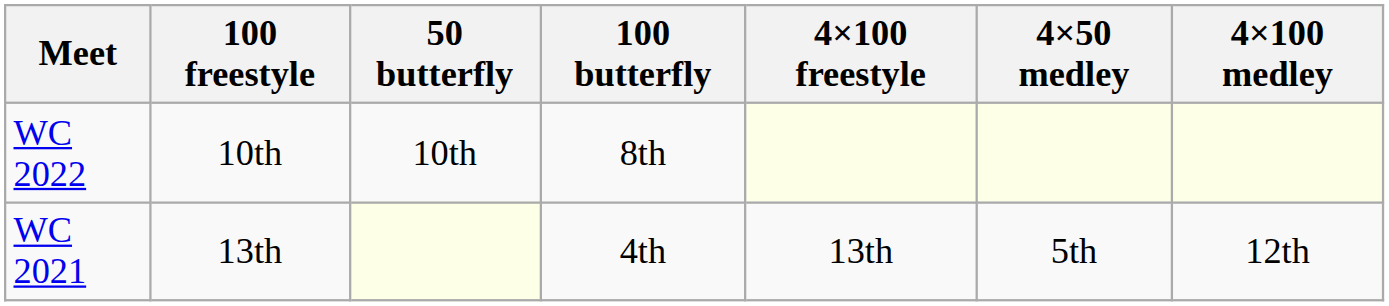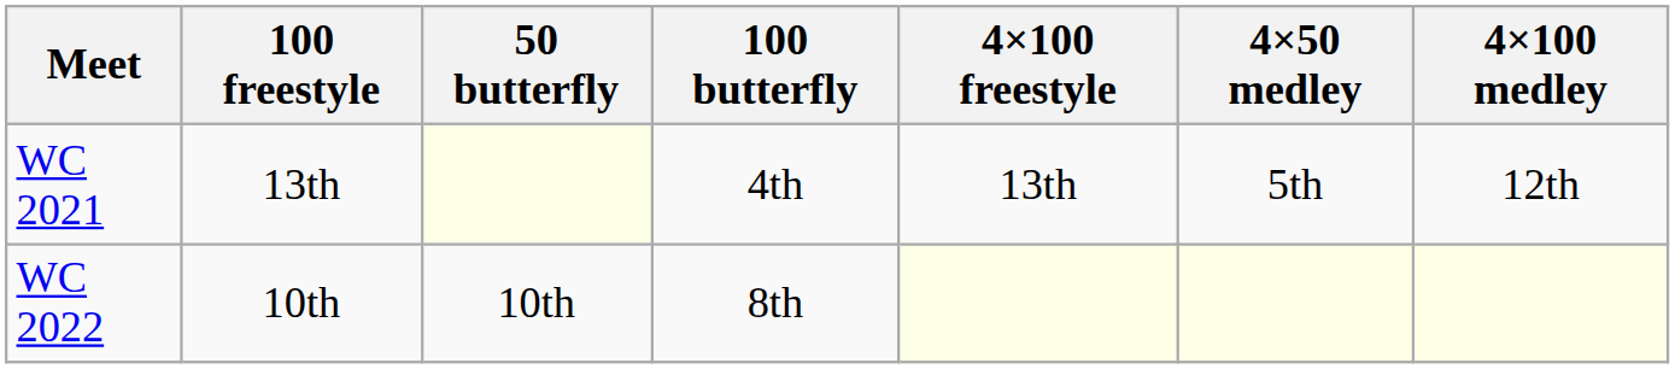 <table class="sortable wikitable">
 <tr>
 <th>Meet</th>
 <th class="unsortable">100 freestyle</th>
 <th class="unsortable">50 butterfly</th>
 <th class="unsortable">100 butterfly</th>
 <th class="unsortable">4×100 freestyle</th>
 <th class="unsortable">4×50 medley</th>
 <th class="unsortable">4×100 medley</th>
 </tr>
 <tr>
+<td><a href='#'>WC 2021</a></td>
+<td align="center">13th</td>
+<td style="background:#fdffe7"></td>
+<td align="center">4th</td>
+<td align="center">13th</td>
+<td align="center">5th</td>
+<td align="center">12th</td>
+</tr>
+<tr>
 <td><a href='#'>WC 2022</a></td>
 <td align="center">10th</td>
 <td align="center">10th</td>
 <td align="center">8th</td>
 <td style="background:#fdffe7"></td>
 <td style="background:#fdffe7"></td>
 <td style="background:#fdffe7"></td>
 </tr>
-<tr>
-<td><a href='#'>WC 2021</a></td>
-<td align="center">13th</td>
-<td style="background:#fdffe7"></td>
-<td align="center">4th</td>
-<td align="center">13th</td>
-<td align="center">5th</td>
-<td align="center">12th</td>
-</tr>
 </table>
